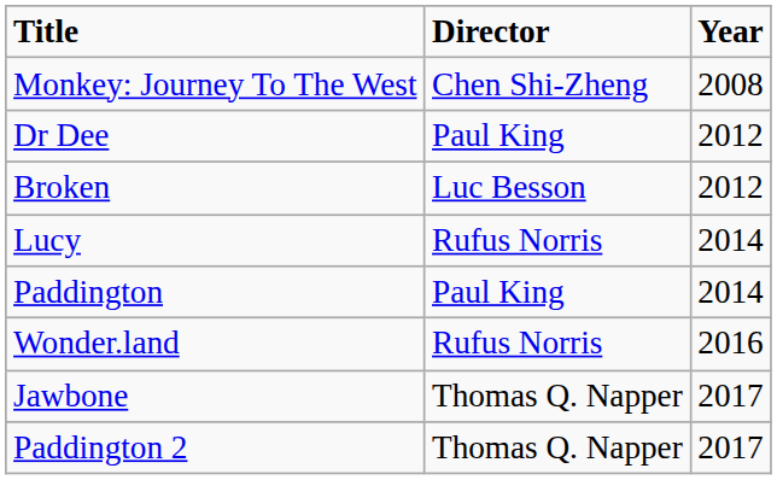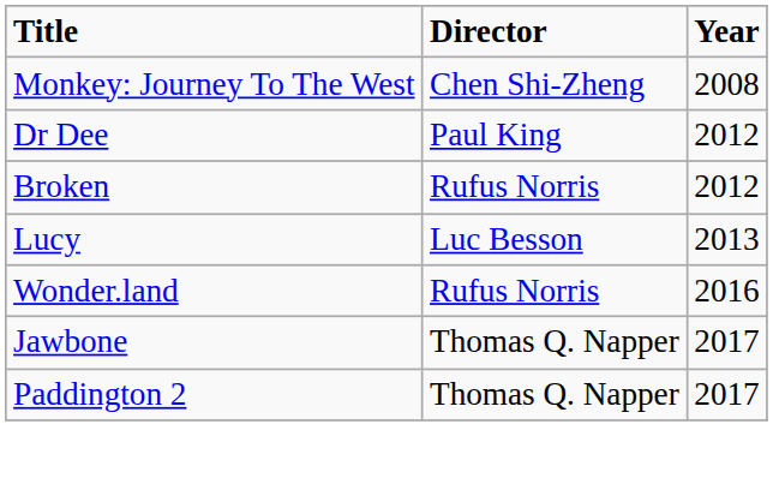 <table class="wikitable sortable">
 <tr>
 <td><strong>Title</strong></td>
 <td><strong>Director</strong></td>
 <td><strong>Year</strong></td>
 </tr>
 <tr>
 <td><a href='#'>Monkey: Journey To The West</a></td>
 <td><a href='#'>Chen Shi-Zheng</a></td>
 <td>2008</td>
 </tr>
 <tr>
 <td><a href='#'>Dr Dee</a></td>
 <td><a href='#'>Paul King</a></td>
 <td>2012</td>
 </tr>
 <tr>
 <td><a href='#'>Broken</a></td>
-<td><a href='#'>Luc Besson</a></td>
+<td><a href='#'>Rufus Norris</a></td>
 <td>2012</td>
 </tr>
 <tr>
 <td><a href='#'>Lucy</a></td>
-<td><a href='#'>Rufus Norris</a></td>
-<td>2014</td>
-</tr>
-<tr>
-<td><a href='#'>Paddington</a></td>
-<td><a href='#'>Paul King</a></td>
-<td>2014</td>
+<td><a href='#'>Luc Besson</a></td>
+<td>2013</td>
 </tr>
 <tr>
 <td><a href='#'>Wonder.land</a></td>
 <td><a href='#'>Rufus Norris</a></td>
 <td>2016</td>
 </tr>
 <tr>
 <td><a href='#'>Jawbone</a></td>
 <td>Thomas Q. Napper</td>
 <td>2017</td>
 </tr>
 <tr>
 <td><a href='#'>Paddington 2</a></td>
 <td>Thomas Q. Napper</td>
 <td>2017</td>
 </tr>
 </table>
